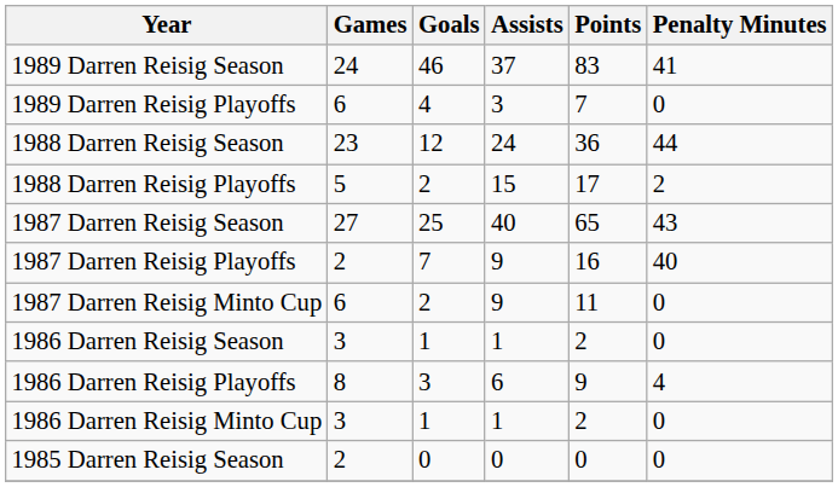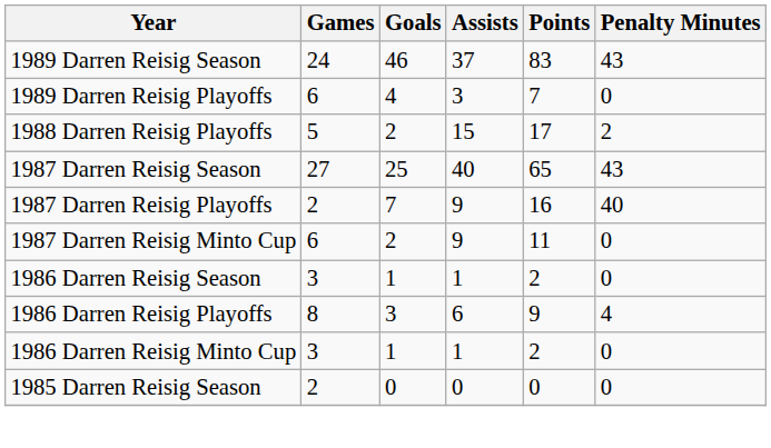 <table class="wikitable">
 <tr>
 <th>Year</th>
 <th>Games</th>
 <th>Goals</th>
 <th>Assists</th>
 <th>Points</th>
 <th>Penalty Minutes</th>
 </tr>
 <tr>
 <td>1989 Darren Reisig Season</td>
 <td>24</td>
 <td>46</td>
 <td>37</td>
 <td>83</td>
-<td>41</td>
+<td>43</td>
 </tr>
 <tr>
 <td>1989 Darren Reisig Playoffs</td>
 <td>6</td>
 <td>4</td>
 <td>3</td>
 <td>7</td>
 <td>0</td>
-</tr>
-<tr>
-<td>1988 Darren Reisig Season</td>
-<td>23</td>
-<td>12</td>
-<td>24</td>
-<td>36</td>
-<td>44</td>
 </tr>
 <tr>
 <td>1988 Darren Reisig Playoffs</td>
 <td>5</td>
 <td>2</td>
 <td>15</td>
 <td>17</td>
 <td>2</td>
 </tr>
 <tr>
 <td>1987 Darren Reisig Season</td>
 <td>27</td>
 <td>25</td>
 <td>40</td>
 <td>65</td>
 <td>43</td>
 </tr>
 <tr>
 <td>1987 Darren Reisig Playoffs</td>
 <td>2</td>
 <td>7</td>
 <td>9</td>
 <td>16</td>
 <td>40</td>
 </tr>
 <tr>
 <td>1987 Darren Reisig Minto Cup</td>
 <td>6</td>
 <td>2</td>
 <td>9</td>
 <td>11</td>
 <td>0</td>
 </tr>
 <tr>
 <td>1986 Darren Reisig Season</td>
 <td>3</td>
 <td>1</td>
 <td>1</td>
 <td>2</td>
 <td>0</td>
 </tr>
 <tr>
 <td>1986 Darren Reisig Playoffs</td>
 <td>8</td>
 <td>3</td>
 <td>6</td>
 <td>9</td>
 <td>4</td>
 </tr>
 <tr>
 <td>1986 Darren Reisig Minto Cup</td>
 <td>3</td>
 <td>1</td>
 <td>1</td>
 <td>2</td>
 <td>0</td>
 </tr>
 <tr>
 <td>1985 Darren Reisig Season</td>
 <td>2</td>
 <td>0</td>
 <td>0</td>
 <td>0</td>
 <td>0</td>
 </tr>
 <tr>
 </tr>
 </table>
